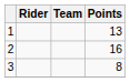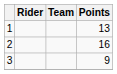 <table class="wikitable">
 <tr>
 <th></th>
 <th>Rider</th>
 <th>Team</th>
 <th>Points</th>
 </tr>
 <tr>
 <td>1</td>
 <td>  </td>
 <td></td>
 <td align="right">13</td>
 </tr>
 <tr>
 <td>2</td>
 <td></td>
 <td></td>
 <td align="right">16</td>
 </tr>
 <tr>
 <td>3</td>
 <td></td>
 <td></td>
-<td align="right">8</td>
+<td align="right">9</td>
 </tr>
 <tr>
 </tr>
 </table>
